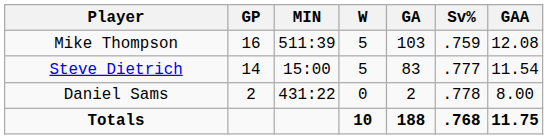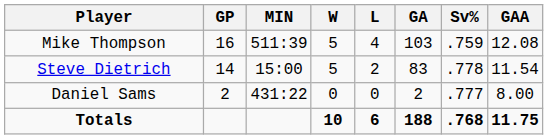 <table class="wikitable sortable" width="50%">
 <tr align="center"  bgcolor="#dddddd">
 <th width="50%">Player</th>
 <th width="10%">GP</th>
 <th width="10%">MIN</th>
 <th width="10%">W</th>
+<th width="10%">L</th>
 <th width="10%">GA</th>
 <th width="10%">Sv%</th>
 <th width="10%">GAA</th>
 </tr>
 <tr align=center>
 <td>Mike Thompson</td>
 <td>16</td>
 <td>511:39</td>
 <td>5</td>
+<td>4</td>
 <td>103</td>
 <td>.759</td>
 <td>12.08</td>
 </tr>
 <tr align=center>
 <td><a href='#'>Steve Dietrich</a></td>
 <td>14</td>
 <td>15:00</td>
 <td>5</td>
+<td>2</td>
 <td>83</td>
-<td>.777</td>
+<td>.778</td>
 <td>11.54</td>
 </tr>
 <tr align=center>
 <td>Daniel Sams</td>
 <td>2</td>
 <td>431:22</td>
 <td>0</td>
+<td>0</td>
 <td>2</td>
-<td>.778</td>
+<td>.777</td>
 <td>8.00</td>
 </tr>
 <tr align=center>
 <td><strong>Totals</strong></td>
 <td></td>
 <td></td>
 <td><strong>10</strong></td>
+<td><strong>6</strong></td>
 <td><strong> 188</strong></td>
 <td><strong> .768</strong></td>
 <td><strong> 11.75</strong></td>
 </tr>
 </table>
